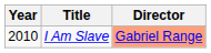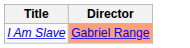 <table class="wikitable">
 <tr>
-<th>Year</th>
 <th>Title</th>
 <th>Director</th>
 </tr>
 <tr>
-<td>2010</td>
 <td><em><a href='#'>I Am Slave</a></em></td>
 <td style="background: lightsalmon;"><a href='#'>Gabriel Range</a></td>
 </tr>
 </table>
